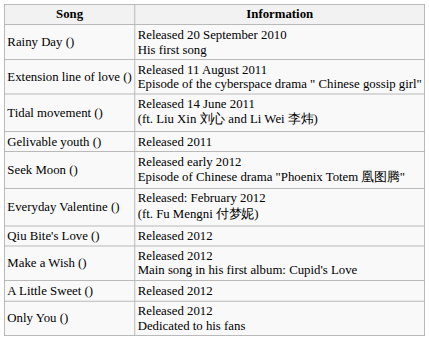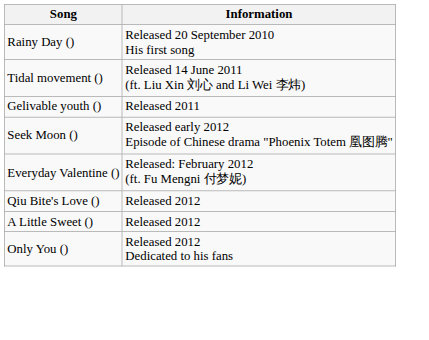 <table class="wikitable">
 <tr>
 <th>Song</th>
 <th>Information</th>
 </tr>
 <tr>
 <td>Rainy Day ()</td>
 <td>Released 20 September 2010<br>His first song</td>
-</tr>
-<tr>
-<td>Extension line of love ()</td>
-<td>Released 11 August 2011<br>Episode of  the cyberspace drama " Chinese gossip girl"</td>
 </tr>
 <tr>
 <td>Tidal movement ()</td>
 <td>Released 14 June 2011<br>(ft. Liu Xin 刘心 and Li Wei 李炜)</td>
 </tr>
 <tr>
 <td>Gelivable youth ()</td>
 <td>Released 2011</td>
 </tr>
 <tr>
 <td>Seek Moon ()</td>
 <td>Released early 2012<br>Episode of  Chinese drama "Phoenix Totem 凰图腾"</td>
 </tr>
 <tr>
 <td>Everyday Valentine ()</td>
 <td>Released: February 2012<br>(ft. Fu Mengni 付梦妮)</td>
 </tr>
 <tr>
 <td>Qiu Bite's Love ()</td>
 <td>Released 2012</td>
 </tr>
 <tr>
-<td>Make a Wish ()</td>
-<td>Released 2012<br>Main song in his first album: Cupid's Love</td>
-</tr>
-<tr>
 <td>A Little Sweet ()</td>
 <td>Released 2012</td>
 </tr>
 <tr>
 <td>Only You ()</td>
 <td>Released 2012<br>Dedicated to his fans</td>
 </tr>
 </table>
